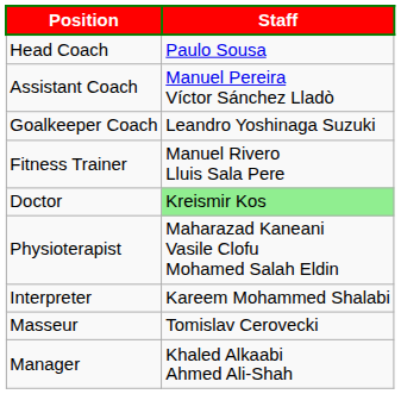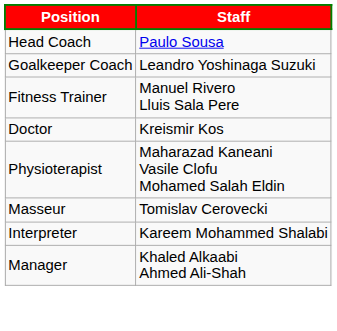 <table class="wikitable">
 <tr>
 <th style="color:white; background: RED; border:2px solid green;">Position</th>
 <th style="color:white; background: RED; border:2px solid green;">Staff</th>
 </tr>
 <tr>
 <td>Head Coach</td>
 <td> <a href='#'>Paulo Sousa</a></td>
-</tr>
-<tr>
-<td>Assistant Coach</td>
-<td> <a href='#'>Manuel Pereira</a> <br>    Víctor Sánchez Lladò</td>
 </tr>
 <tr>
 <td>Goalkeeper Coach</td>
 <td> Leandro Yoshinaga Suzuki</td>
 </tr>
 <tr>
 <td>Fitness Trainer</td>
 <td> Manuel Rivero <br>  Lluis Sala Pere</td>
 </tr>
 <tr>
 <td>Doctor</td>
-<td style="background: lightgreen;"> Kreismir Kos</td>
+<td> Kreismir Kos</td>
 </tr>
 <tr>
 <td>Physioterapist</td>
 <td> Maharazad Kaneani <br>  Vasile Clofu <br>  Mohamed Salah Eldin</td>
 </tr>
 <tr>
+<td>Masseur</td>
+<td> Tomislav Cerovecki</td>
+</tr>
+<tr>
 <td>Interpreter</td>
 <td> Kareem Mohammed Shalabi</td>
-</tr>
-<tr>
-<td>Masseur</td>
-<td> Tomislav Cerovecki</td>
 </tr>
 <tr>
 <td>Manager</td>
 <td> Khaled Alkaabi <br>  Ahmed Ali-Shah</td>
 </tr>
 </table>
